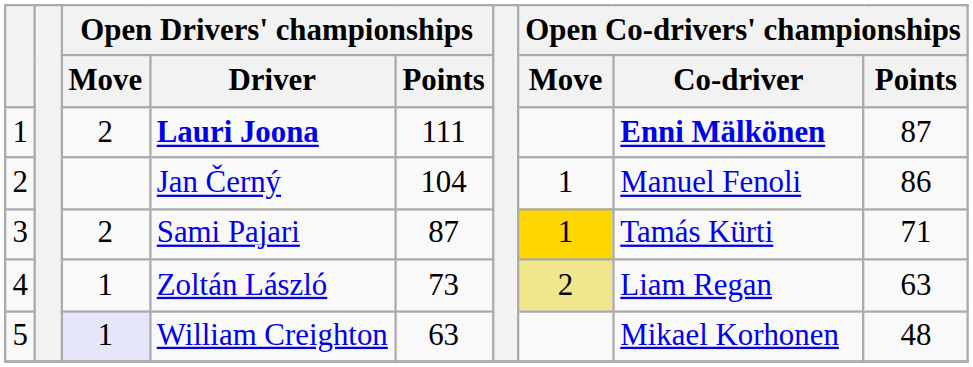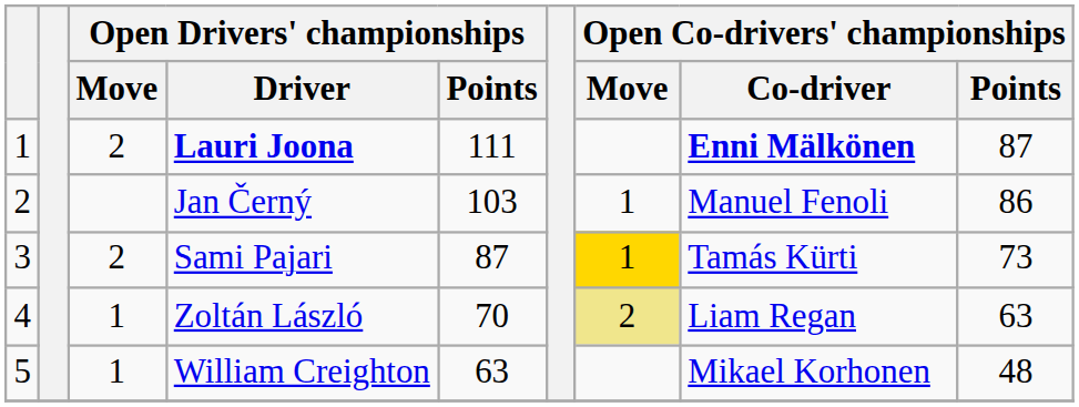 <table class="wikitable" style="font-size:85%;">
 <tr>
 <th rowspan="2"></th>
 <th rowspan="7" style="width:5px;"></th>
 <th colspan="3">Open Drivers' championships</th>
 <th rowspan="7" style="width:5px;"></th>
 <th colspan="3" nowrap>Open Co-drivers' championships</th>
 </tr>
 <tr>
 <th>Move</th>
 <th>Driver</th>
 <th>Points</th>
 <th>Move</th>
 <th>Co-driver</th>
 <th>Points</th>
 </tr>
 <tr>
 <td align="center">1</td>
 <td align="center"> 2</td>
 <td><strong><a href='#'>Lauri Joona</a></strong></td>
 <td align="center">111</td>
 <td align="center"></td>
 <td><strong><a href='#'>Enni Mälkönen</a></strong></td>
 <td align="center">87</td>
 </tr>
 <tr>
 <td align="center">2</td>
 <td align="center"></td>
 <td><a href='#'>Jan Černý</a></td>
-<td align="center">104</td>
+<td align="center">103</td>
 <td align="center"> 1</td>
 <td><a href='#'>Manuel Fenoli</a></td>
 <td align="center">86</td>
 </tr>
 <tr>
 <td align="center">3</td>
 <td align="center"> 2</td>
 <td><a href='#'>Sami Pajari</a></td>
 <td align="center">87</td>
 <td align="center" style="background: gold;"> 1</td>
 <td><a href='#'>Tamás Kürti</a></td>
-<td align="center">71</td>
+<td align="center">73</td>
 </tr>
 <tr>
 <td align="center">4</td>
 <td align="center"> 1</td>
 <td><a href='#'>Zoltán László</a></td>
-<td align="center">73</td>
+<td align="center">70</td>
 <td align="center" style="background: khaki;"> 2</td>
 <td><a href='#'>Liam Regan</a></td>
 <td align="center">63</td>
 </tr>
 <tr>
 <td align="center">5</td>
-<td align="center" style="background: lavender;"> 1</td>
+<td align="center"> 1</td>
 <td><a href='#'>William Creighton</a></td>
 <td align="center">63</td>
 <td align="center"></td>
 <td><a href='#'>Mikael Korhonen</a></td>
 <td align="center">48</td>
 </tr>
 <tr>
 </tr>
 </table>
